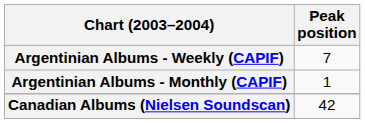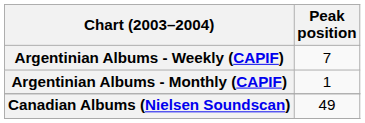 <table class="wikitable sortable plainrowheaders">
 <tr>
 <th scope="col">Chart (2003–2004)</th>
 <th scope="col">Peak<br>position</th>
 </tr>
 <tr>
 <th scope="row">Argentinian Albums - Weekly (<a href='#'>CAPIF</a>)</th>
 <td style="text-align:center;">7</td>
 </tr>
 <tr>
 <th scope="row">Argentinian Albums - Monthly (<a href='#'>CAPIF</a>)</th>
 <td style="text-align:center;">1</td>
 </tr>
 <tr>
 </tr>
 <tr>
 </tr>
 <tr>
 <th scope="row">Canadian Albums (<a href='#'>Nielsen Soundscan</a>)</th>
-<td style="text-align:center;">42</td>
+<td style="text-align:center;">49</td>
 </tr>
 <tr>
 </tr>
 <tr>
 </tr>
 <tr>
 </tr>
 <tr>
 </tr>
 <tr>
 </tr>
 <tr>
 </tr>
 <tr>
 </tr>
 <tr>
 </tr>
 </table>
